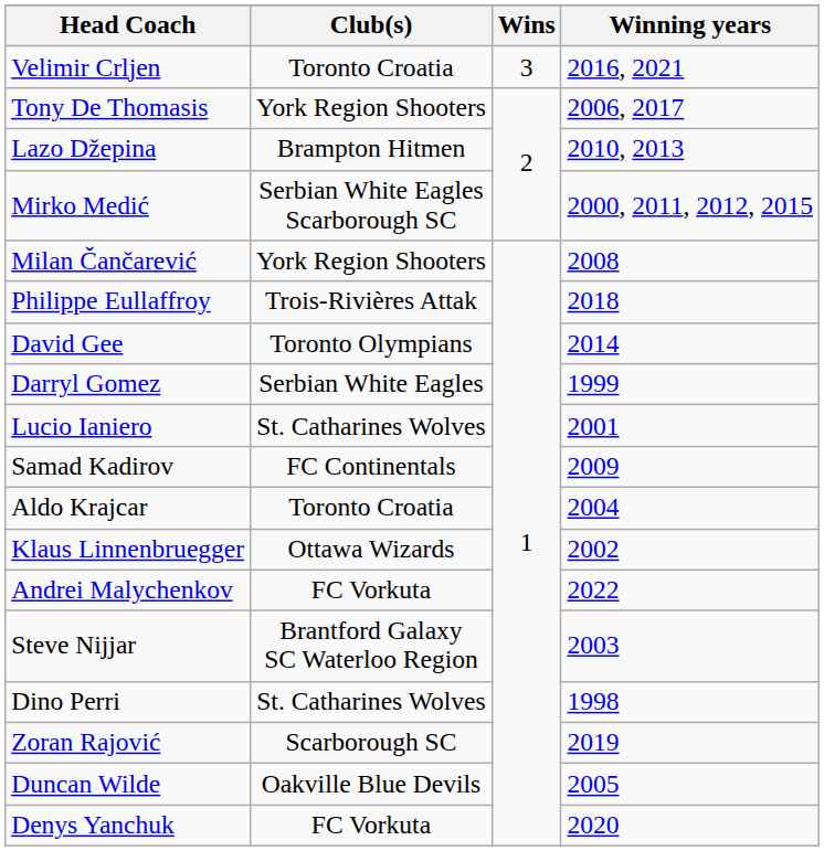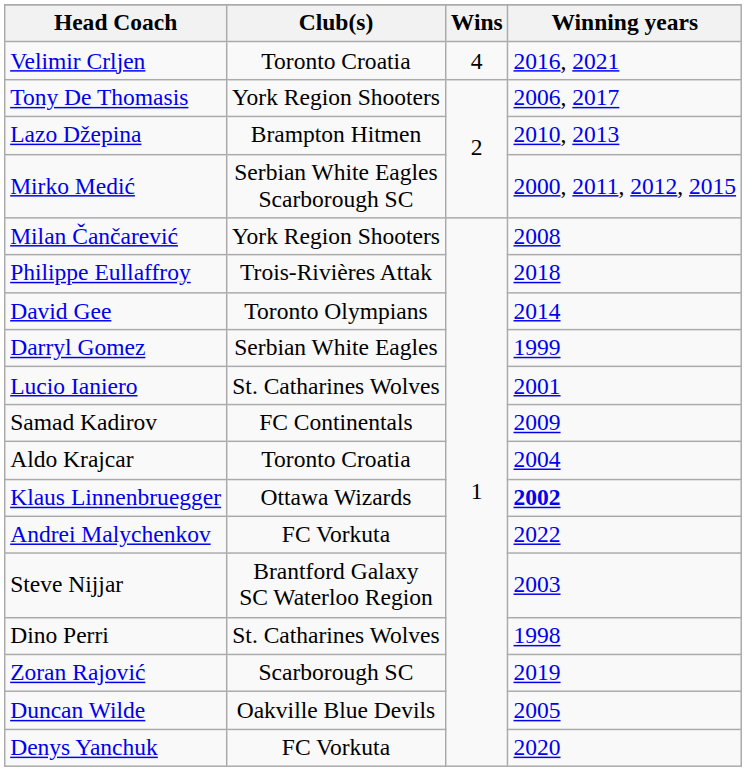 <table class="wikitable">
 <tr>
 </tr>
 <tr>
 <th>Head Coach</th>
 <th>Club(s)</th>
 <th>Wins</th>
 <th>Winning years</th>
 </tr>
 <tr>
 <td> <a href='#'>Velimir Crljen</a></td>
 <td style="text-align:center">Toronto Croatia</td>
-<td style="text-align:center;">3</td>
+<td style="text-align:center;">4</td>
 <td><a href='#'>2016</a>, <a href='#'>2021</a></td>
 </tr>
 <tr>
 <td> <a href='#'>Tony De Thomasis</a></td>
 <td style="text-align:center">York Region Shooters</td>
 <td rowspan="3" style="text-align:center">2</td>
 <td><a href='#'>2006</a>, <a href='#'>2017</a></td>
 </tr>
 <tr>
 <td> <a href='#'>Lazo Džepina</a></td>
 <td style="text-align:center">Brampton Hitmen</td>
 <td><a href='#'>2010</a>, <a href='#'>2013</a></td>
 </tr>
 <tr>
 <td> <a href='#'>Mirko Medić</a></td>
 <td style="text-align:center">Serbian White Eagles <br> Scarborough SC</td>
 <td><a href='#'>2000</a>, <a href='#'>2011</a>, <a href='#'>2012</a>, <a href='#'>2015</a></td>
 </tr>
 <tr>
 <td> <a href='#'>Milan Čančarević</a></td>
 <td style="text-align:center">York Region Shooters</td>
 <td rowspan="14" style="text-align:center">1</td>
 <td><a href='#'>2008</a></td>
 </tr>
 <tr>
 <td> <a href='#'>Philippe Eullaffroy</a></td>
 <td style="text-align:center">Trois-Rivières Attak</td>
 <td><a href='#'>2018</a></td>
 </tr>
 <tr>
 <td> <a href='#'>David Gee</a></td>
 <td style="text-align:center">Toronto Olympians</td>
 <td><a href='#'>2014</a></td>
 </tr>
 <tr>
 <td> <a href='#'>Darryl Gomez</a></td>
 <td style="text-align:center">Serbian White Eagles</td>
 <td><a href='#'>1999</a></td>
 </tr>
 <tr>
 <td> <a href='#'>Lucio Ianiero</a></td>
 <td style="text-align:center">St. Catharines Wolves</td>
 <td><a href='#'>2001</a></td>
 </tr>
 <tr>
 <td> Samad Kadirov</td>
 <td style="text-align:center">FC Continentals</td>
 <td><a href='#'>2009</a></td>
 </tr>
 <tr>
 <td> Aldo Krajcar</td>
 <td style="text-align:center">Toronto Croatia</td>
 <td><a href='#'>2004</a></td>
 </tr>
 <tr>
 <td> <a href='#'>Klaus Linnenbruegger</a></td>
 <td style="text-align:center">Ottawa Wizards</td>
-<td><a href='#'>2002</a></td>
+<td><strong><a href='#'>2002</a></strong></td>
 </tr>
 <tr>
 <td> <a href='#'>Andrei Malychenkov</a></td>
 <td style="text-align:center">FC Vorkuta</td>
 <td><a href='#'>2022</a></td>
 </tr>
 <tr>
 <td> Steve Nijjar</td>
 <td style="text-align:center">Brantford Galaxy <br> SC Waterloo Region</td>
 <td><a href='#'>2003</a></td>
 </tr>
 <tr>
 <td> Dino Perri</td>
 <td style="text-align:center">St. Catharines Wolves</td>
 <td><a href='#'>1998</a></td>
 </tr>
 <tr>
 <td> <a href='#'>Zoran Rajović</a></td>
 <td style="text-align:center">Scarborough SC</td>
 <td><a href='#'>2019</a></td>
 </tr>
 <tr>
 <td> <a href='#'>Duncan Wilde</a></td>
 <td style="text-align:center">Oakville Blue Devils</td>
 <td><a href='#'>2005</a></td>
 </tr>
 <tr>
 <td> <a href='#'>Denys Yanchuk</a></td>
 <td style="text-align:center">FC Vorkuta</td>
 <td><a href='#'>2020</a></td>
 </tr>
 </table>
